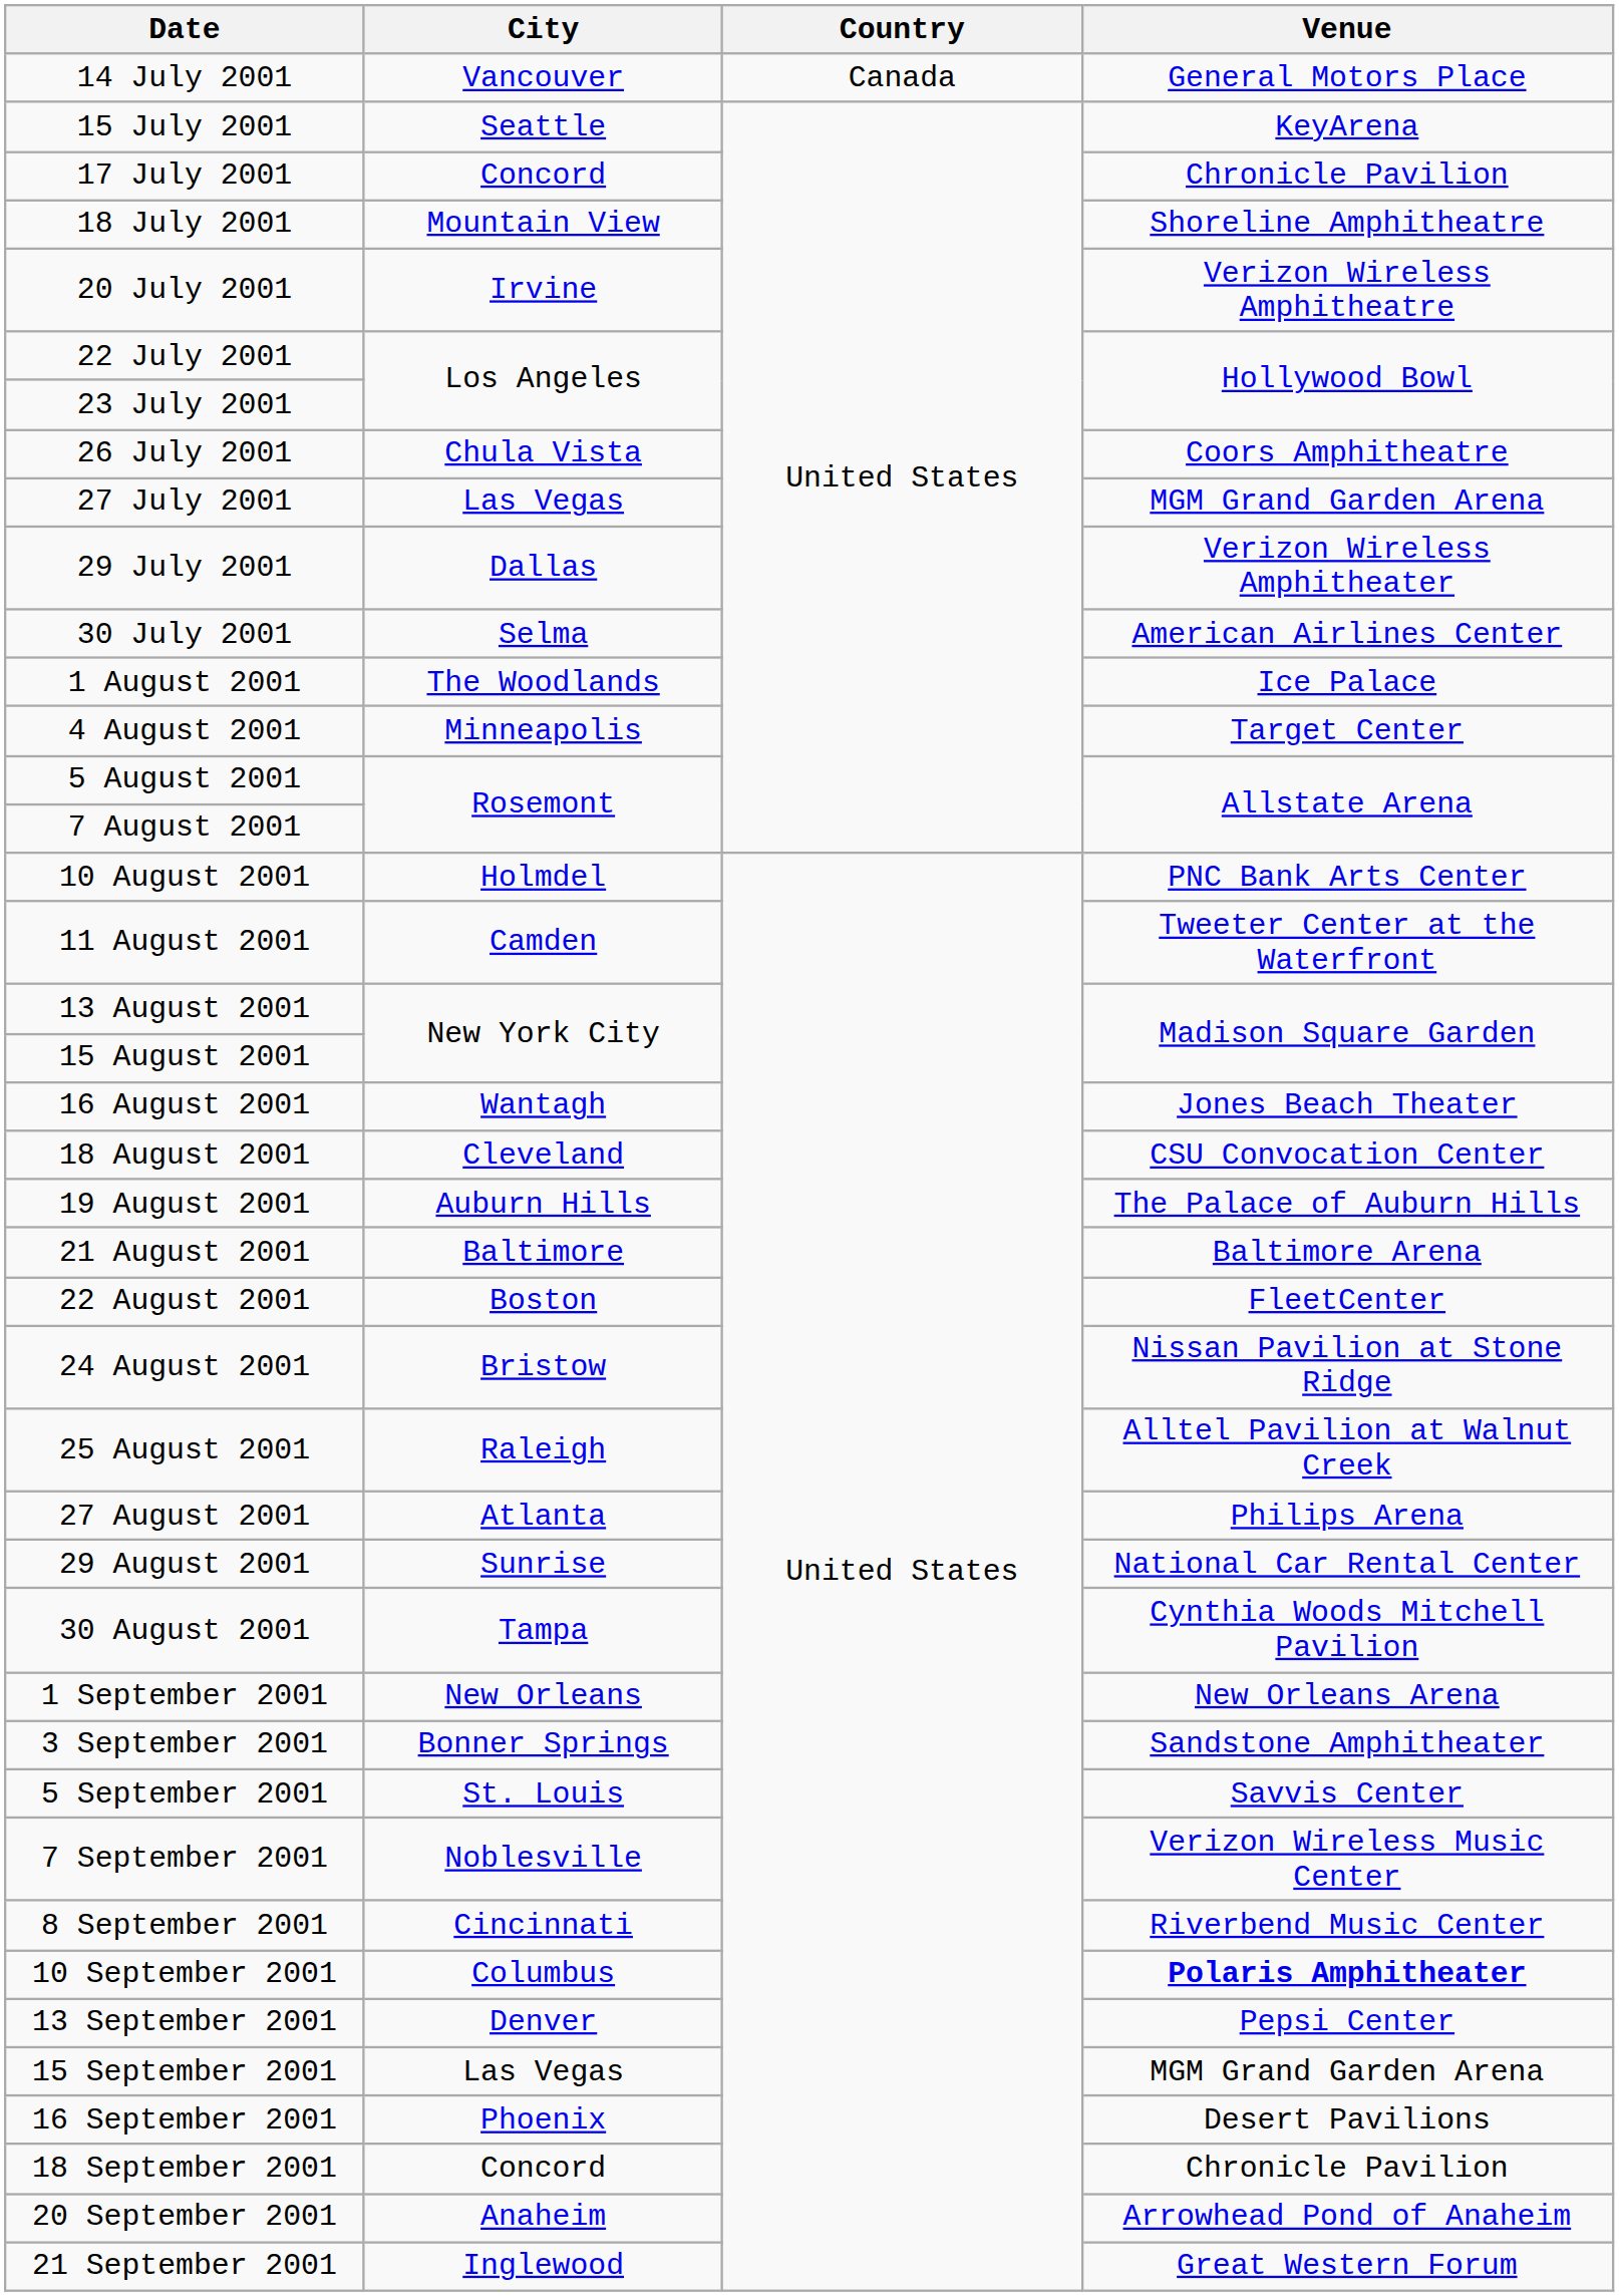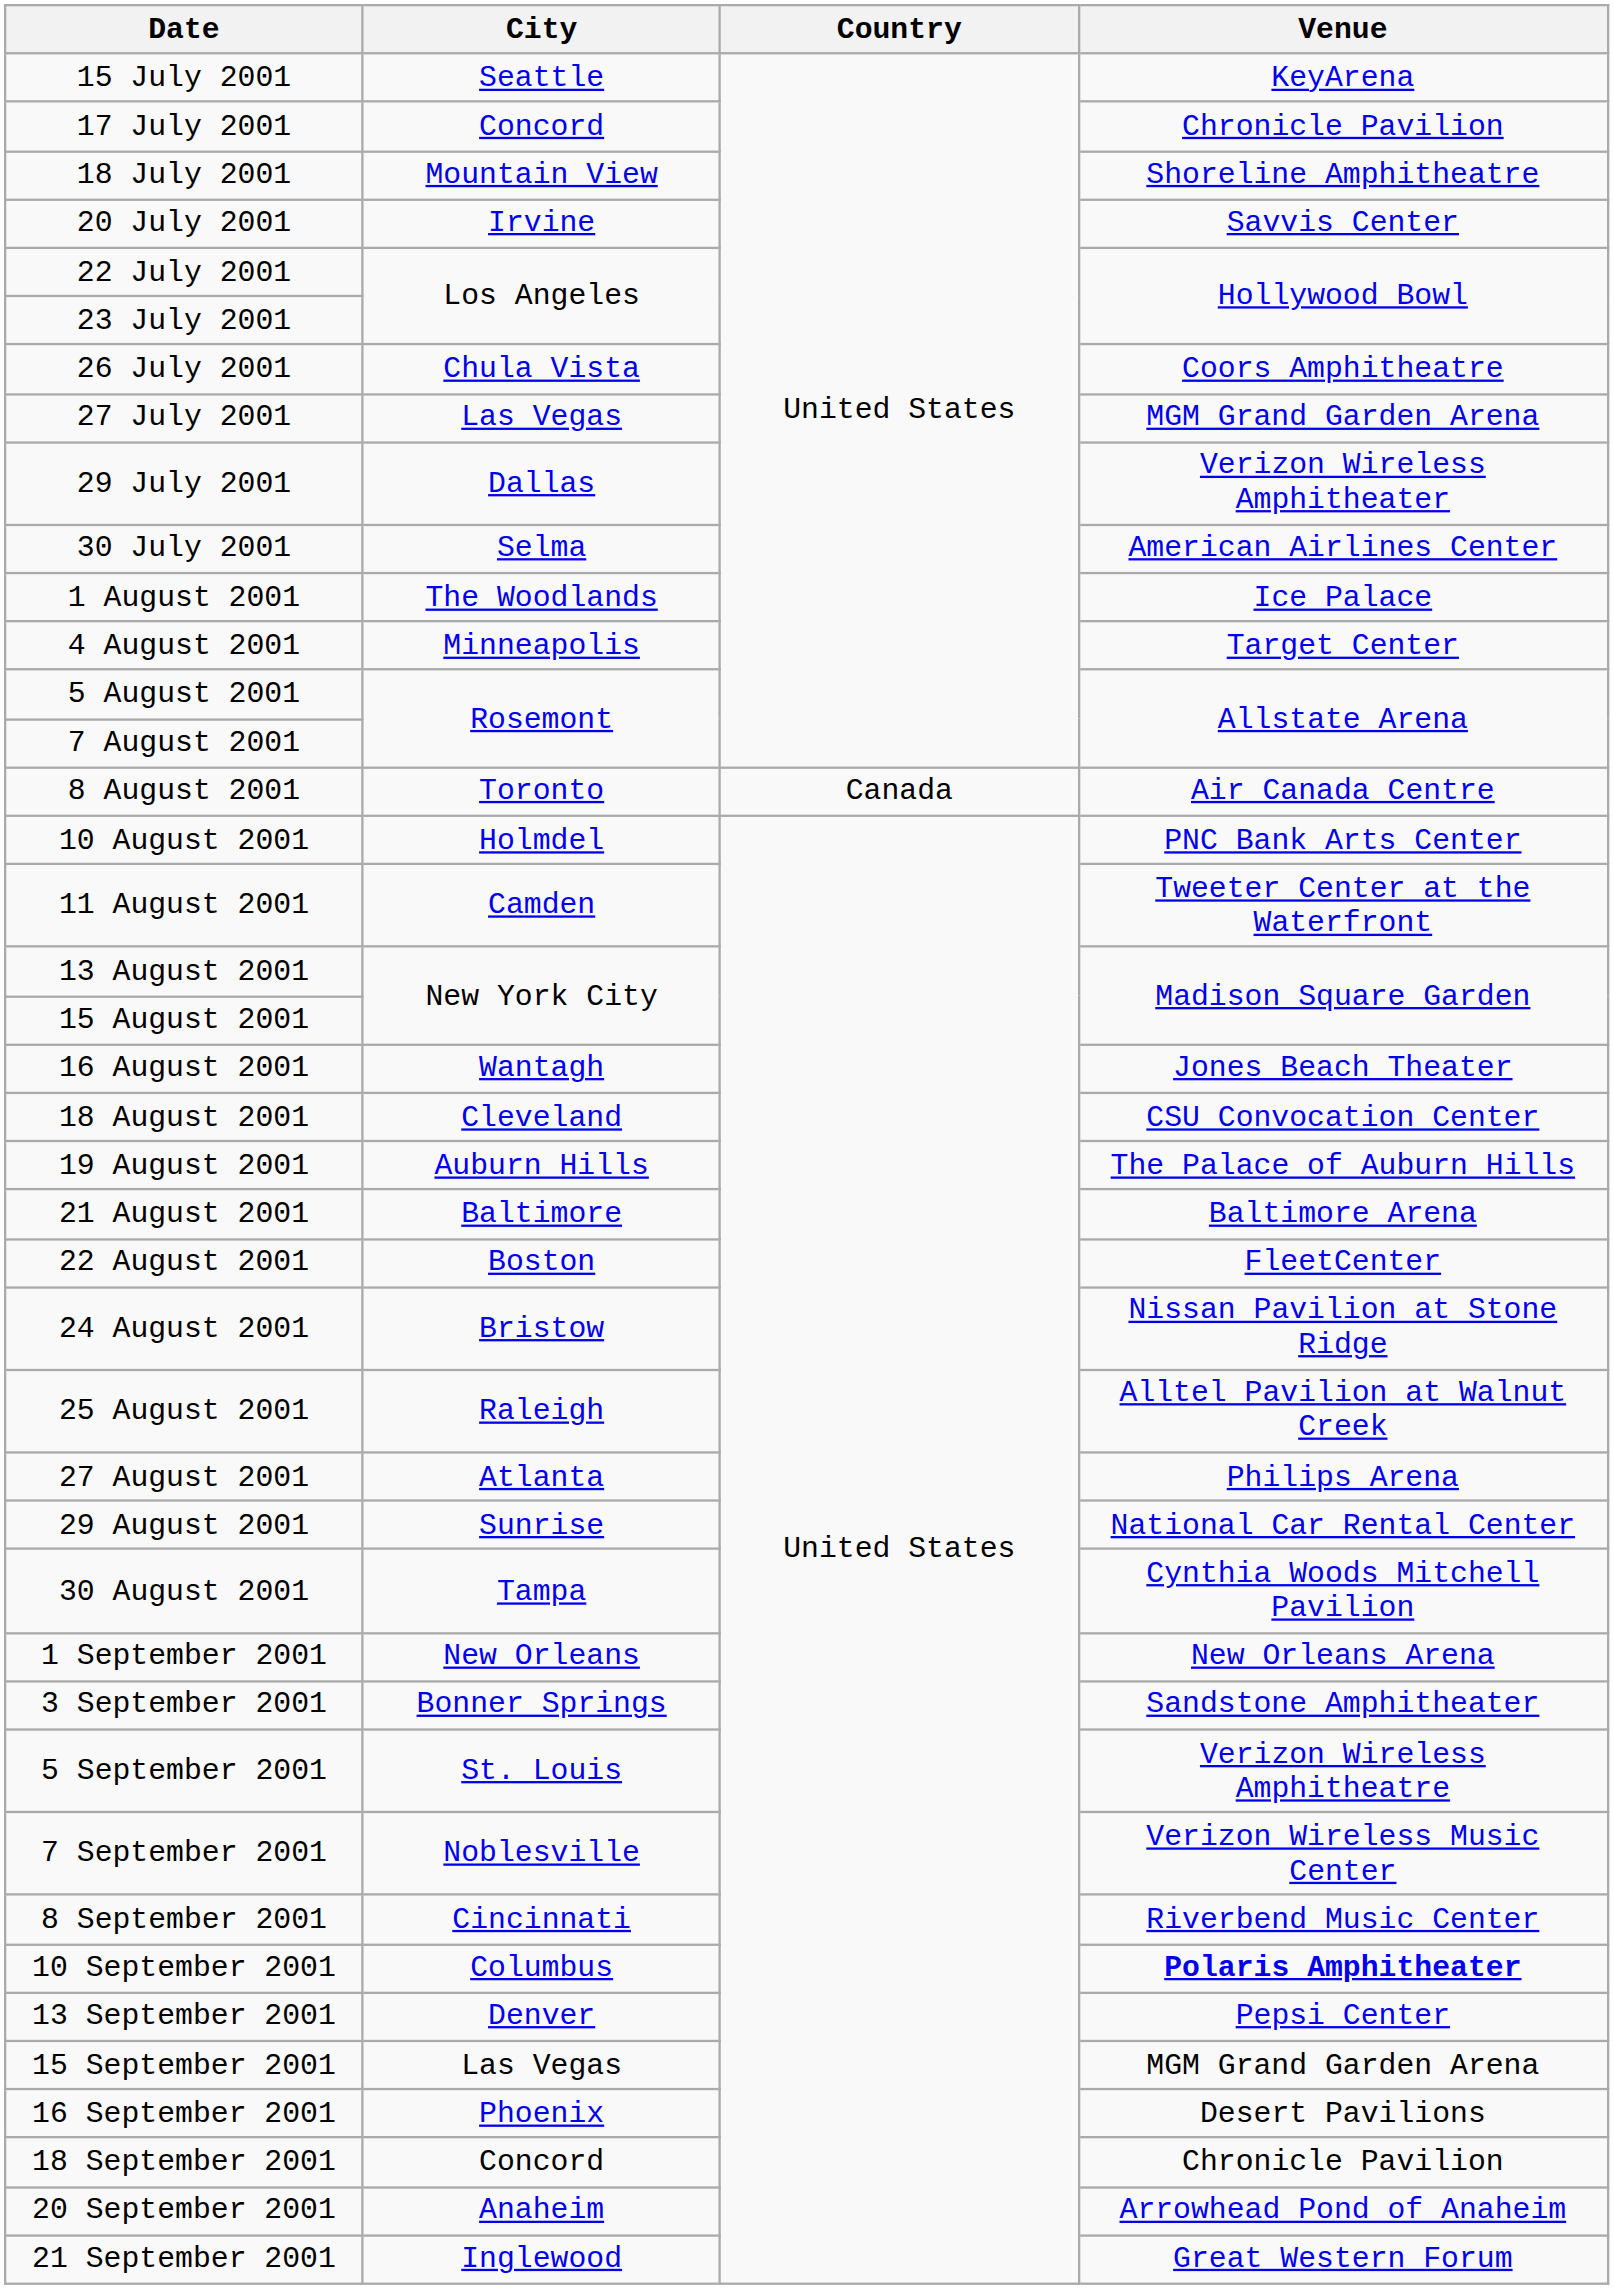 <table class="wikitable" style="text-align:center;">
 <tr>
 <th width="150">Date</th>
 <th width="150">City</th>
 <th width="150">Country</th>
 <th width="225">Venue</th>
-</tr>
-<tr>
-<td>14 July 2001</td>
-<td><a href='#'>Vancouver</a></td>
-<td>Canada</td>
-<td><a href='#'>General Motors Place</a></td>
 </tr>
 <tr>
 <td>15 July 2001</td>
 <td><a href='#'>Seattle</a></td>
 <td rowspan="14">United States</td>
 <td><a href='#'>KeyArena</a></td>
 </tr>
 <tr>
 <td>17 July 2001</td>
 <td><a href='#'>Concord</a></td>
 <td><a href='#'>Chronicle Pavilion</a></td>
 </tr>
 <tr>
 <td>18 July 2001</td>
 <td><a href='#'>Mountain View</a></td>
 <td><a href='#'>Shoreline Amphitheatre</a></td>
 </tr>
 <tr>
 <td>20 July 2001</td>
 <td><a href='#'>Irvine</a></td>
-<td><a href='#'>Verizon Wireless Amphitheatre</a></td>
+<td><a href='#'>Savvis Center</a></td>
 </tr>
 <tr>
 <td>22 July 2001</td>
 <td rowspan="2">Los Angeles</td>
 <td rowspan="2"><a href='#'>Hollywood Bowl</a></td>
 </tr>
 <tr>
 <td>23 July 2001</td>
 </tr>
 <tr>
 <td>26 July 2001</td>
 <td><a href='#'>Chula Vista</a></td>
 <td><a href='#'>Coors Amphitheatre</a></td>
 </tr>
 <tr>
 <td>27 July 2001</td>
 <td><a href='#'>Las Vegas</a></td>
 <td><a href='#'>MGM Grand Garden Arena</a></td>
 </tr>
 <tr>
 <td>29 July 2001</td>
 <td><a href='#'>Dallas</a></td>
 <td><a href='#'>Verizon Wireless Amphitheater</a></td>
 </tr>
 <tr>
 <td>30 July 2001</td>
 <td><a href='#'>Selma</a></td>
 <td><a href='#'>American Airlines Center</a></td>
 </tr>
 <tr>
 <td>1 August 2001</td>
 <td><a href='#'>The Woodlands</a></td>
 <td><a href='#'>Ice Palace</a></td>
 </tr>
 <tr>
 <td>4 August 2001</td>
 <td><a href='#'>Minneapolis</a></td>
 <td><a href='#'>Target Center</a></td>
 </tr>
 <tr>
 <td>5 August 2001</td>
 <td rowspan="2"><a href='#'>Rosemont</a></td>
 <td rowspan="2"><a href='#'>Allstate Arena</a></td>
 </tr>
 <tr>
 <td>7 August 2001</td>
+</tr>
+<tr>
+<td>8 August 2001</td>
+<td><a href='#'>Toronto</a></td>
+<td>Canada</td>
+<td><a href='#'>Air Canada Centre</a></td>
 </tr>
 <tr>
 <td>10 August 2001</td>
 <td><a href='#'>Holmdel</a></td>
 <td rowspan="26">United States</td>
 <td><a href='#'>PNC Bank Arts Center</a></td>
 </tr>
 <tr>
 <td>11 August 2001</td>
 <td><a href='#'>Camden</a></td>
 <td><a href='#'>Tweeter Center at the Waterfront</a></td>
 </tr>
 <tr>
 <td>13 August 2001</td>
 <td rowspan="2">New York City</td>
 <td rowspan="2"><a href='#'>Madison Square Garden</a></td>
 </tr>
 <tr>
 <td>15 August 2001</td>
 </tr>
 <tr>
 <td>16 August 2001</td>
 <td><a href='#'>Wantagh</a></td>
 <td><a href='#'>Jones Beach Theater</a></td>
 </tr>
 <tr>
 <td>18 August 2001</td>
 <td><a href='#'>Cleveland</a></td>
 <td><a href='#'>CSU Convocation Center</a></td>
 </tr>
 <tr>
 <td>19 August 2001</td>
 <td><a href='#'>Auburn Hills</a></td>
 <td><a href='#'>The Palace of Auburn Hills</a></td>
 </tr>
 <tr>
 <td>21 August 2001</td>
 <td><a href='#'>Baltimore</a></td>
 <td><a href='#'>Baltimore Arena</a></td>
 </tr>
 <tr>
 <td>22 August 2001</td>
 <td><a href='#'>Boston</a></td>
 <td><a href='#'>FleetCenter</a></td>
 </tr>
 <tr>
 <td>24 August 2001</td>
 <td><a href='#'>Bristow</a></td>
 <td><a href='#'>Nissan Pavilion at Stone Ridge</a></td>
 </tr>
 <tr>
 <td>25 August 2001</td>
 <td><a href='#'>Raleigh</a></td>
 <td><a href='#'>Alltel Pavilion at Walnut Creek</a></td>
 </tr>
 <tr>
 <td>27 August 2001</td>
 <td><a href='#'>Atlanta</a></td>
 <td><a href='#'>Philips Arena</a></td>
 </tr>
 <tr>
 <td>29 August 2001</td>
 <td><a href='#'>Sunrise</a></td>
 <td><a href='#'>National Car Rental Center</a></td>
 </tr>
 <tr>
 <td>30 August 2001</td>
 <td><a href='#'>Tampa</a></td>
 <td><a href='#'>Cynthia Woods Mitchell Pavilion</a></td>
 </tr>
 <tr>
 <td>1 September 2001</td>
 <td><a href='#'>New Orleans</a></td>
 <td><a href='#'>New Orleans Arena</a></td>
 </tr>
 <tr>
 <td>3 September 2001</td>
 <td><a href='#'>Bonner Springs</a></td>
 <td><a href='#'>Sandstone Amphitheater</a></td>
 </tr>
 <tr>
 <td>5 September 2001</td>
 <td><a href='#'>St. Louis</a></td>
-<td><a href='#'>Savvis Center</a></td>
+<td><a href='#'>Verizon Wireless Amphitheatre</a></td>
 </tr>
 <tr>
 <td>7 September 2001</td>
 <td><a href='#'>Noblesville</a></td>
 <td><a href='#'>Verizon Wireless Music Center</a></td>
 </tr>
 <tr>
 <td>8 September 2001</td>
 <td><a href='#'>Cincinnati</a></td>
 <td><a href='#'>Riverbend Music Center</a></td>
 </tr>
 <tr>
 <td>10 September 2001</td>
 <td><a href='#'>Columbus</a></td>
 <td><strong><a href='#'>Polaris Amphitheater</a></strong></td>
 </tr>
 <tr>
 <td>13 September 2001</td>
 <td><a href='#'>Denver</a></td>
 <td><a href='#'>Pepsi Center</a></td>
 </tr>
 <tr>
 <td>15 September 2001</td>
 <td>Las Vegas</td>
 <td>MGM Grand Garden Arena</td>
 </tr>
 <tr>
 <td>16 September 2001</td>
 <td><a href='#'>Phoenix</a></td>
 <td>Desert Pavilions</td>
 </tr>
 <tr>
 <td>18 September 2001</td>
 <td>Concord</td>
 <td>Chronicle Pavilion</td>
 </tr>
 <tr>
 <td>20 September 2001</td>
 <td><a href='#'>Anaheim</a></td>
 <td><a href='#'>Arrowhead Pond of Anaheim</a></td>
 </tr>
 <tr>
 <td>21 September 2001</td>
 <td><a href='#'>Inglewood</a></td>
 <td><a href='#'>Great Western Forum</a></td>
 </tr>
 </table>
